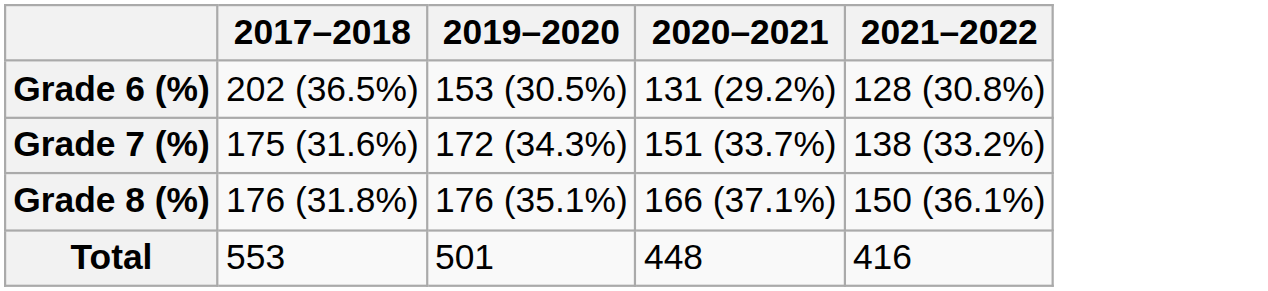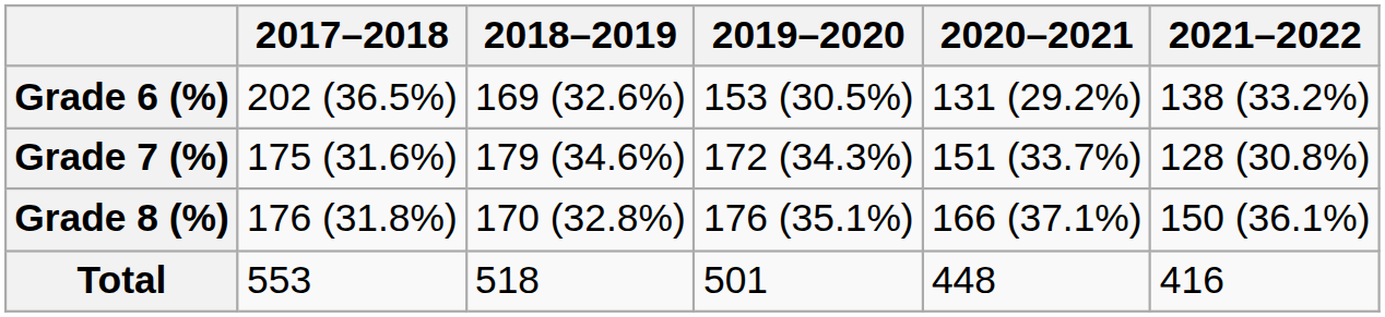 <table class="wikitable">
 <tr>
 <th></th>
 <th>2017<strong>–2018</strong></th>
+<th>2018<strong>–2019</strong></th>
 <th>2019<strong>–2020</strong></th>
 <th>2020<strong>–2021</strong></th>
 <th>2021<strong>–2022</strong></th>
 </tr>
 <tr>
 <th>Grade 6 (%)</th>
 <td>202 (36.5%)</td>
+<td>169 (32.6%)</td>
 <td>153 (30.5%)</td>
 <td>131 (29.2%)</td>
-<td>128 (30.8%)</td>
+<td>138 (33.2%)</td>
 </tr>
 <tr>
 <th>Grade 7 (%)</th>
 <td>175 (31.6%)</td>
+<td>179 (34.6%)</td>
 <td>172 (34.3%)</td>
 <td>151 (33.7%)</td>
-<td>138 (33.2%)</td>
+<td>128 (30.8%)</td>
 </tr>
 <tr>
 <th>Grade 8 (%)</th>
 <td>176 (31.8%)</td>
+<td>170 (32.8%)</td>
 <td>176 (35.1%)</td>
 <td>166 (37.1%)</td>
 <td>150 (36.1%)</td>
 </tr>
 <tr>
 <th>Total</th>
 <td>553</td>
+<td>518</td>
 <td>501</td>
 <td>448</td>
 <td>416</td>
 </tr>
 </table>
